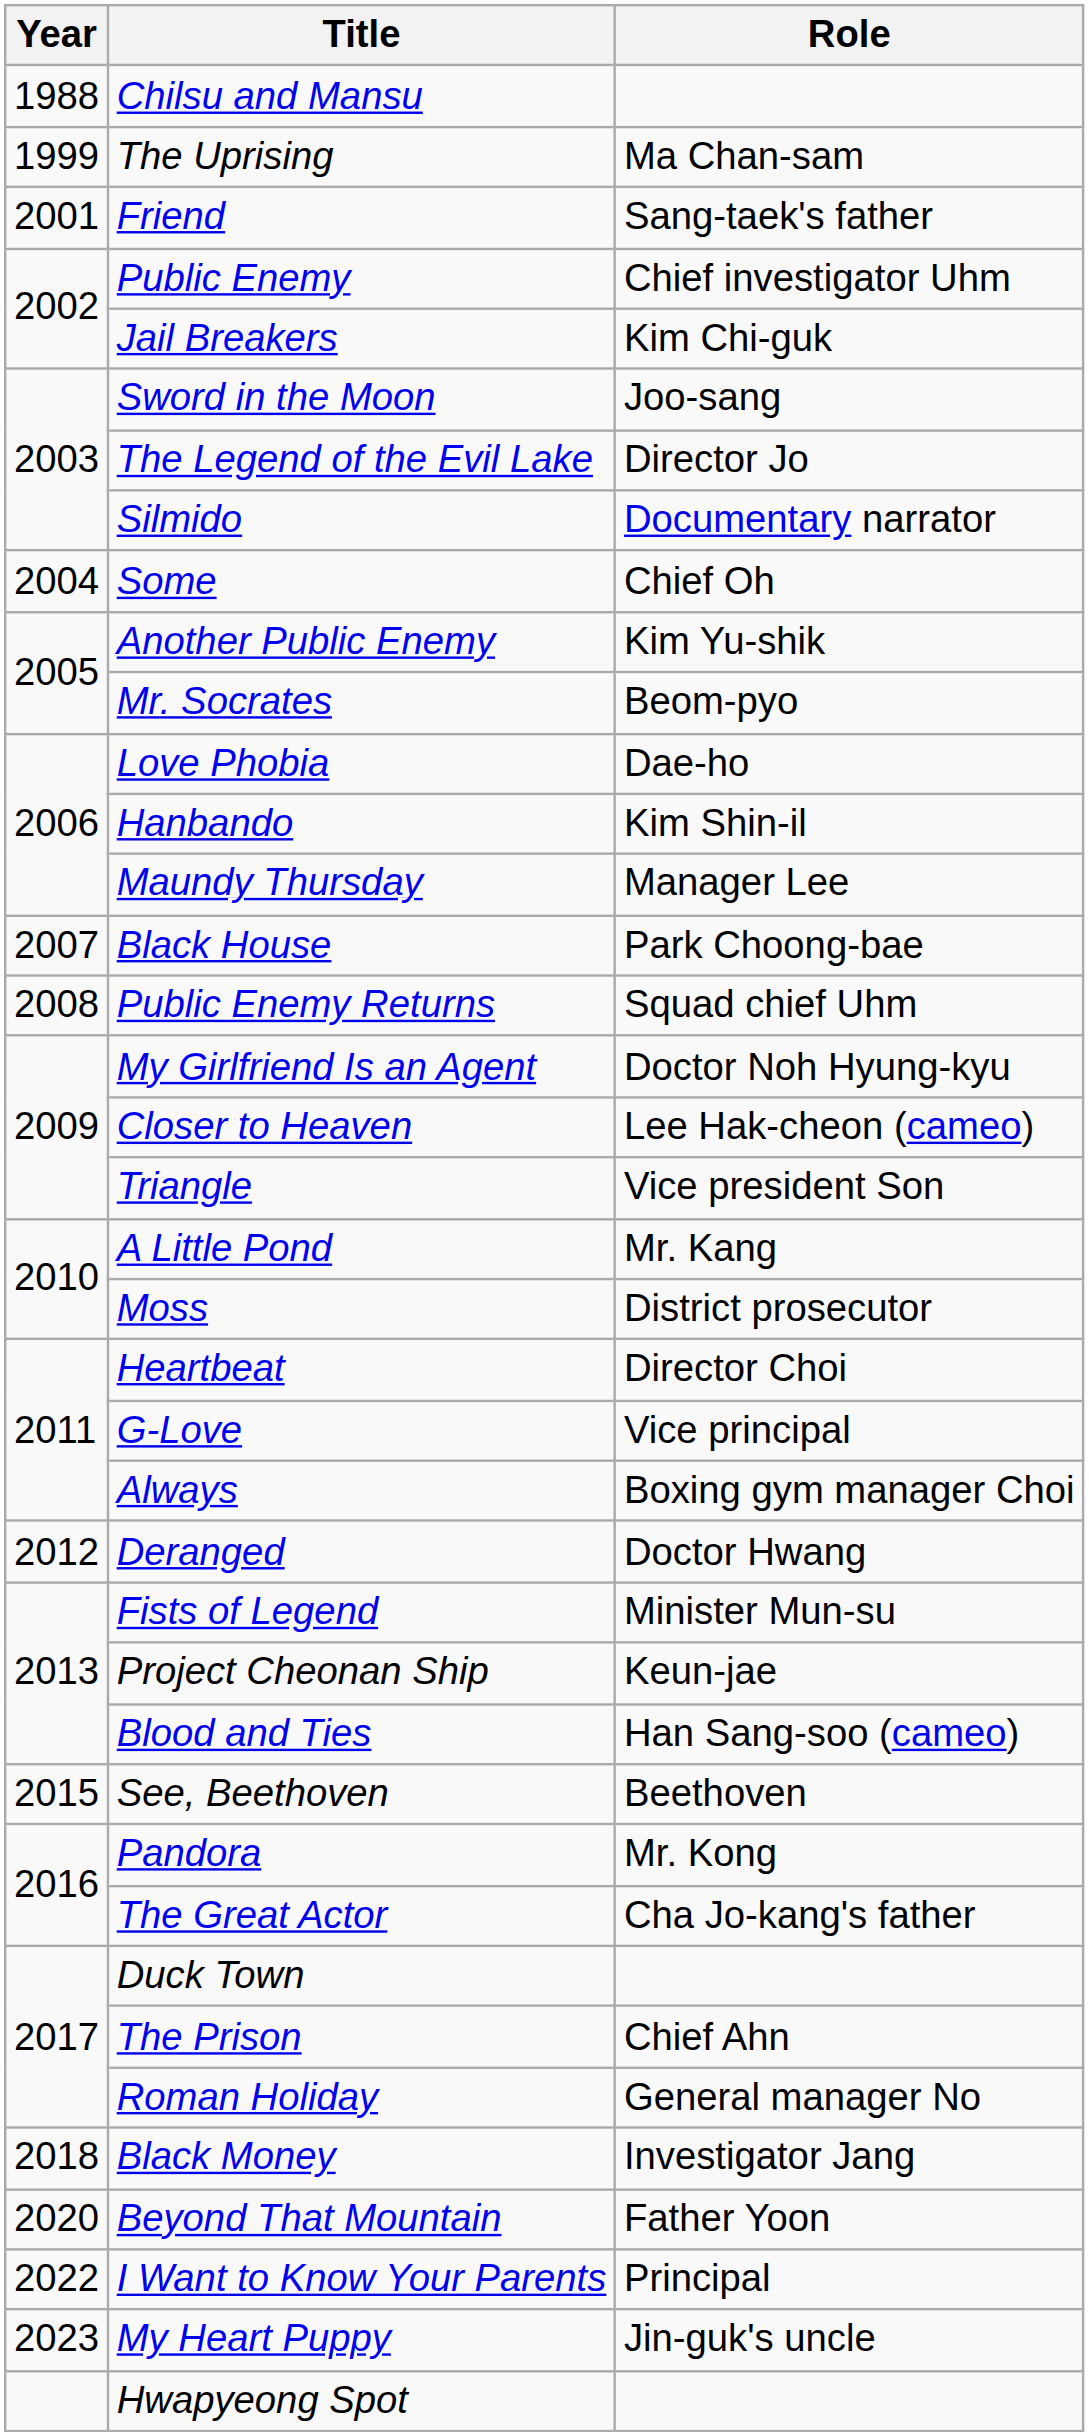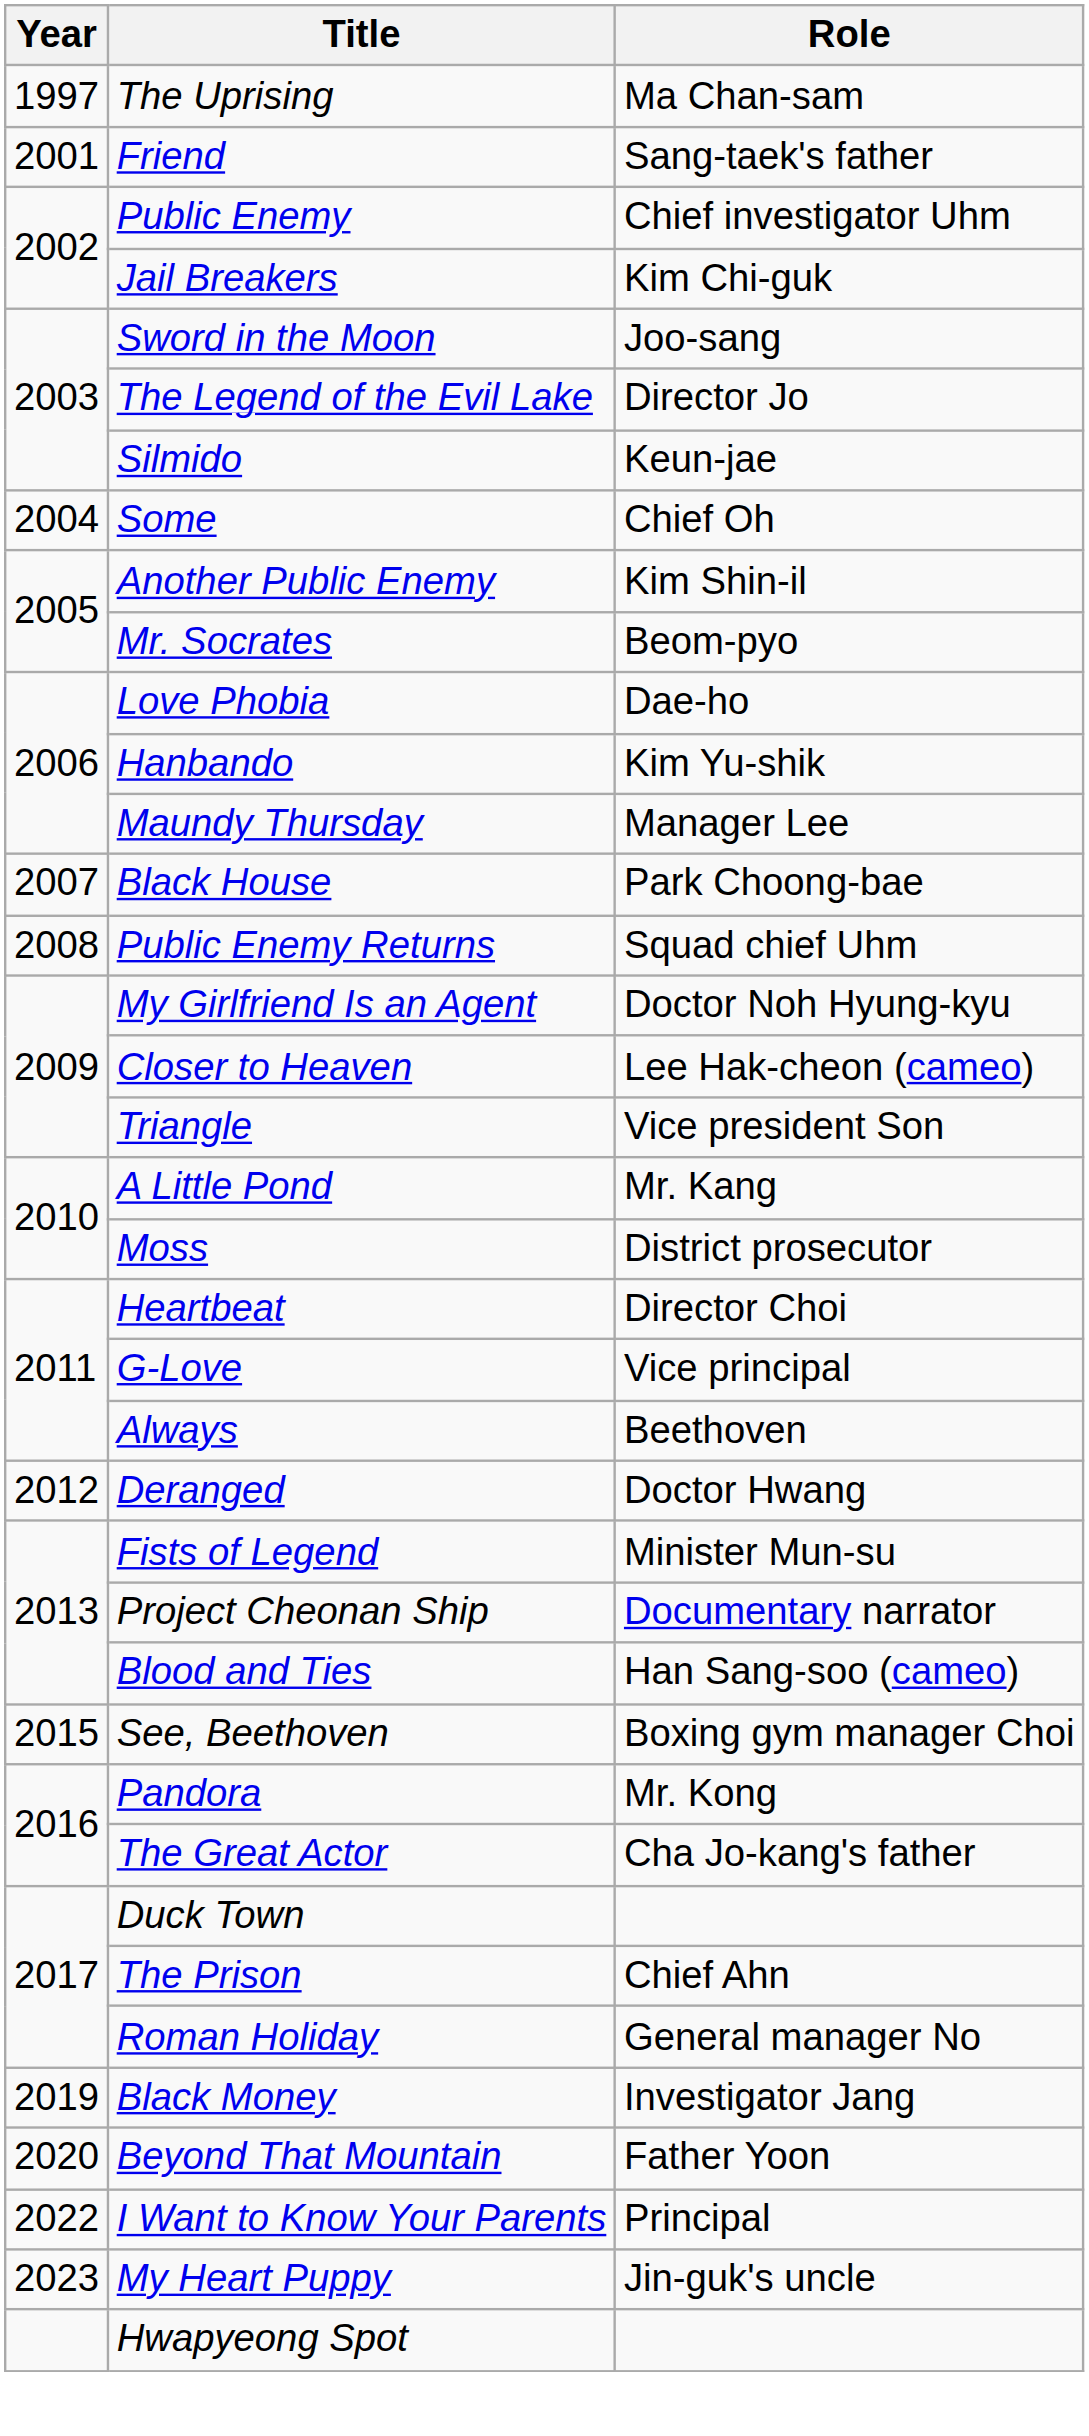 <table class="wikitable sortable">
 <tr>
 <th>Year</th>
 <th>Title</th>
 <th>Role</th>
 </tr>
 <tr>
-<td>1988</td>
-<td><em><a href='#'>Chilsu and Mansu</a></em></td>
-<td></td>
-</tr>
-<tr>
-<td>1999</td>
+<td>1997</td>
 <td><em>The Uprising</em></td>
 <td>Ma Chan-sam</td>
 </tr>
 <tr>
 <td>2001</td>
 <td><em><a href='#'>Friend</a></em></td>
 <td>Sang-taek's father</td>
 </tr>
 <tr>
 <td rowspan=2>2002</td>
 <td><em><a href='#'>Public Enemy</a></em></td>
 <td>Chief investigator Uhm</td>
 </tr>
 <tr>
 <td><em><a href='#'>Jail Breakers</a></em></td>
 <td>Kim Chi-guk</td>
 </tr>
 <tr>
 <td rowspan=3>2003</td>
 <td><em><a href='#'>Sword in the Moon</a></em></td>
 <td>Joo-sang</td>
 </tr>
 <tr>
 <td><em><a href='#'>The Legend of the Evil Lake</a></em></td>
 <td>Director Jo</td>
 </tr>
 <tr>
 <td><em><a href='#'>Silmido</a></em></td>
-<td><a href='#'>Documentary</a> narrator</td>
+<td>Keun-jae</td>
 </tr>
 <tr>
 <td>2004</td>
 <td><em><a href='#'>Some</a></em></td>
 <td>Chief Oh</td>
 </tr>
 <tr>
 <td rowspan=2>2005</td>
 <td><em><a href='#'>Another Public Enemy</a></em></td>
-<td>Kim Yu-shik</td>
+<td>Kim Shin-il</td>
 </tr>
 <tr>
 <td><em><a href='#'>Mr. Socrates</a></em></td>
 <td>Beom-pyo</td>
 </tr>
 <tr>
 <td rowspan=3>2006</td>
 <td><em><a href='#'>Love Phobia</a></em></td>
 <td>Dae-ho</td>
 </tr>
 <tr>
 <td><em><a href='#'>Hanbando</a></em></td>
-<td>Kim Shin-il</td>
+<td>Kim Yu-shik</td>
 </tr>
 <tr>
 <td><em><a href='#'>Maundy Thursday</a></em></td>
 <td>Manager Lee</td>
 </tr>
 <tr>
 <td>2007</td>
 <td><em><a href='#'>Black House</a></em></td>
 <td>Park Choong-bae</td>
 </tr>
 <tr>
 <td>2008</td>
 <td><em><a href='#'>Public Enemy Returns</a></em></td>
 <td>Squad chief Uhm</td>
 </tr>
 <tr>
 <td rowspan=3>2009</td>
 <td><em><a href='#'>My Girlfriend Is an Agent</a></em></td>
 <td>Doctor Noh Hyung-kyu</td>
 </tr>
 <tr>
 <td><em><a href='#'>Closer to Heaven</a></em></td>
 <td>Lee Hak-cheon (<a href='#'>cameo</a>)</td>
 </tr>
 <tr>
 <td><em><a href='#'>Triangle</a></em></td>
 <td>Vice president Son</td>
 </tr>
 <tr>
 <td rowspan=2>2010</td>
 <td><em><a href='#'>A Little Pond</a></em></td>
 <td>Mr. Kang</td>
 </tr>
 <tr>
 <td><em><a href='#'>Moss</a></em></td>
 <td>District prosecutor</td>
 </tr>
 <tr>
 <td rowspan=3>2011</td>
 <td><em><a href='#'>Heartbeat</a></em></td>
 <td>Director Choi</td>
 </tr>
 <tr>
 <td><em><a href='#'>G-Love</a></em></td>
 <td>Vice principal</td>
 </tr>
 <tr>
 <td><em><a href='#'>Always</a></em></td>
-<td>Boxing gym manager Choi</td>
+<td>Beethoven</td>
 </tr>
 <tr>
 <td>2012</td>
 <td><em><a href='#'>Deranged</a></em></td>
 <td>Doctor Hwang</td>
 </tr>
 <tr>
 <td rowspan=3>2013</td>
 <td><em><a href='#'>Fists of Legend</a></em></td>
 <td>Minister Mun-su</td>
 </tr>
 <tr>
 <td><em>Project Cheonan Ship</em></td>
-<td>Keun-jae</td>
+<td><a href='#'>Documentary</a> narrator</td>
 </tr>
 <tr>
 <td><em><a href='#'>Blood and Ties</a></em></td>
 <td>Han Sang-soo (<a href='#'>cameo</a>)</td>
 </tr>
 <tr>
 <td>2015</td>
 <td><em>See, Beethoven</em></td>
-<td>Beethoven</td>
+<td>Boxing gym manager Choi</td>
 </tr>
 <tr>
 <td rowspan=2>2016</td>
 <td><em><a href='#'>Pandora</a></em></td>
 <td>Mr. Kong</td>
 </tr>
 <tr>
 <td><em><a href='#'>The Great Actor</a></em></td>
 <td>Cha Jo-kang's father</td>
 </tr>
 <tr>
 <td rowspan=3>2017</td>
 <td><em>Duck Town</em></td>
 <td></td>
 </tr>
 <tr>
 <td><em><a href='#'>The Prison</a></em></td>
 <td>Chief Ahn</td>
 </tr>
 <tr>
 <td><em><a href='#'>Roman Holiday</a></em></td>
 <td>General manager No</td>
 </tr>
 <tr>
-<td>2018</td>
+<td>2019</td>
 <td><em><a href='#'>Black Money</a></em></td>
 <td>Investigator Jang</td>
 </tr>
 <tr>
 <td>2020</td>
 <td><em><a href='#'>Beyond That Mountain</a></em></td>
 <td>Father Yoon</td>
 </tr>
 <tr>
 <td>2022</td>
 <td><em><a href='#'>I Want to Know Your Parents</a></em></td>
 <td>Principal</td>
 </tr>
 <tr>
 <td>2023</td>
 <td><em><a href='#'>My Heart Puppy</a></em></td>
 <td>Jin-guk's uncle</td>
 </tr>
 <tr>
 <td></td>
 <td><em>Hwapyeong Spot</em></td>
 <td></td>
 </tr>
 </table>
